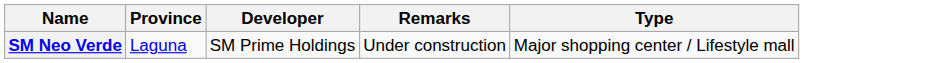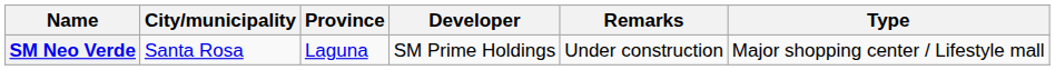 <table class="wikitable sortable plainrowheaders" style="font-size:95%;">
 <tr>
 <th scope="col">Name</th>
+<th scope="col">City/municipality</th>
 <th scope="col">Province</th>
 <th scope="col">Developer</th>
 <th scope="col" class="unsortable">Remarks</th>
 <th scope="col">Type</th>
 </tr>
 <tr>
 <th scope="row"><a href='#'>SM Neo Verde</a></th>
+<td><a href='#'>Santa Rosa</a></td>
 <td><a href='#'>Laguna</a></td>
 <td>SM Prime Holdings</td>
 <td>Under construction</td>
 <td>Major shopping center / Lifestyle mall</td>
 </tr>
 </table>
